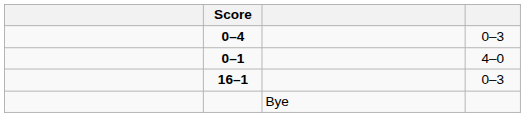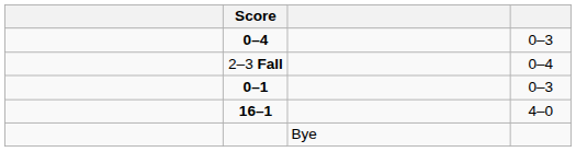 <table class="wikitable" style="text-align: center; ">
 <tr>
 <th align="right" width="270"></th>
 <th width="65">Score</th>
 <th align="left" width="270"></th>
 <th width="65"></th>
 </tr>
 <tr>
 <td align="left"></td>
 <td><strong>0–4</strong></td>
 <td align="left"><strong></strong></td>
 <td>0–3 <strong></strong></td>
 </tr>
 <tr>
 <td align="left"></td>
+<td>2–3 <strong>Fall</strong></td>
+<td align="left"><strong></strong></td>
+<td>0–4 <strong></strong></td>
+</tr>
+<tr>
+<td align="left"></td>
 <td><strong>0–1</strong></td>
 <td align="left"><strong></strong></td>
-<td>4–0 <strong></strong></td>
+<td>0–3 <strong></strong></td>
 </tr>
 <tr>
 <td align="left"><strong></strong></td>
 <td><strong>16–1</strong></td>
 <td align="left"></td>
-<td>0–3 <strong></strong></td>
+<td>4–0 <strong></strong></td>
 </tr>
 <tr>
 <td align="left"><strong></strong></td>
 <td></td>
 <td align="left">Bye</td>
 <td></td>
 </tr>
 </table>
